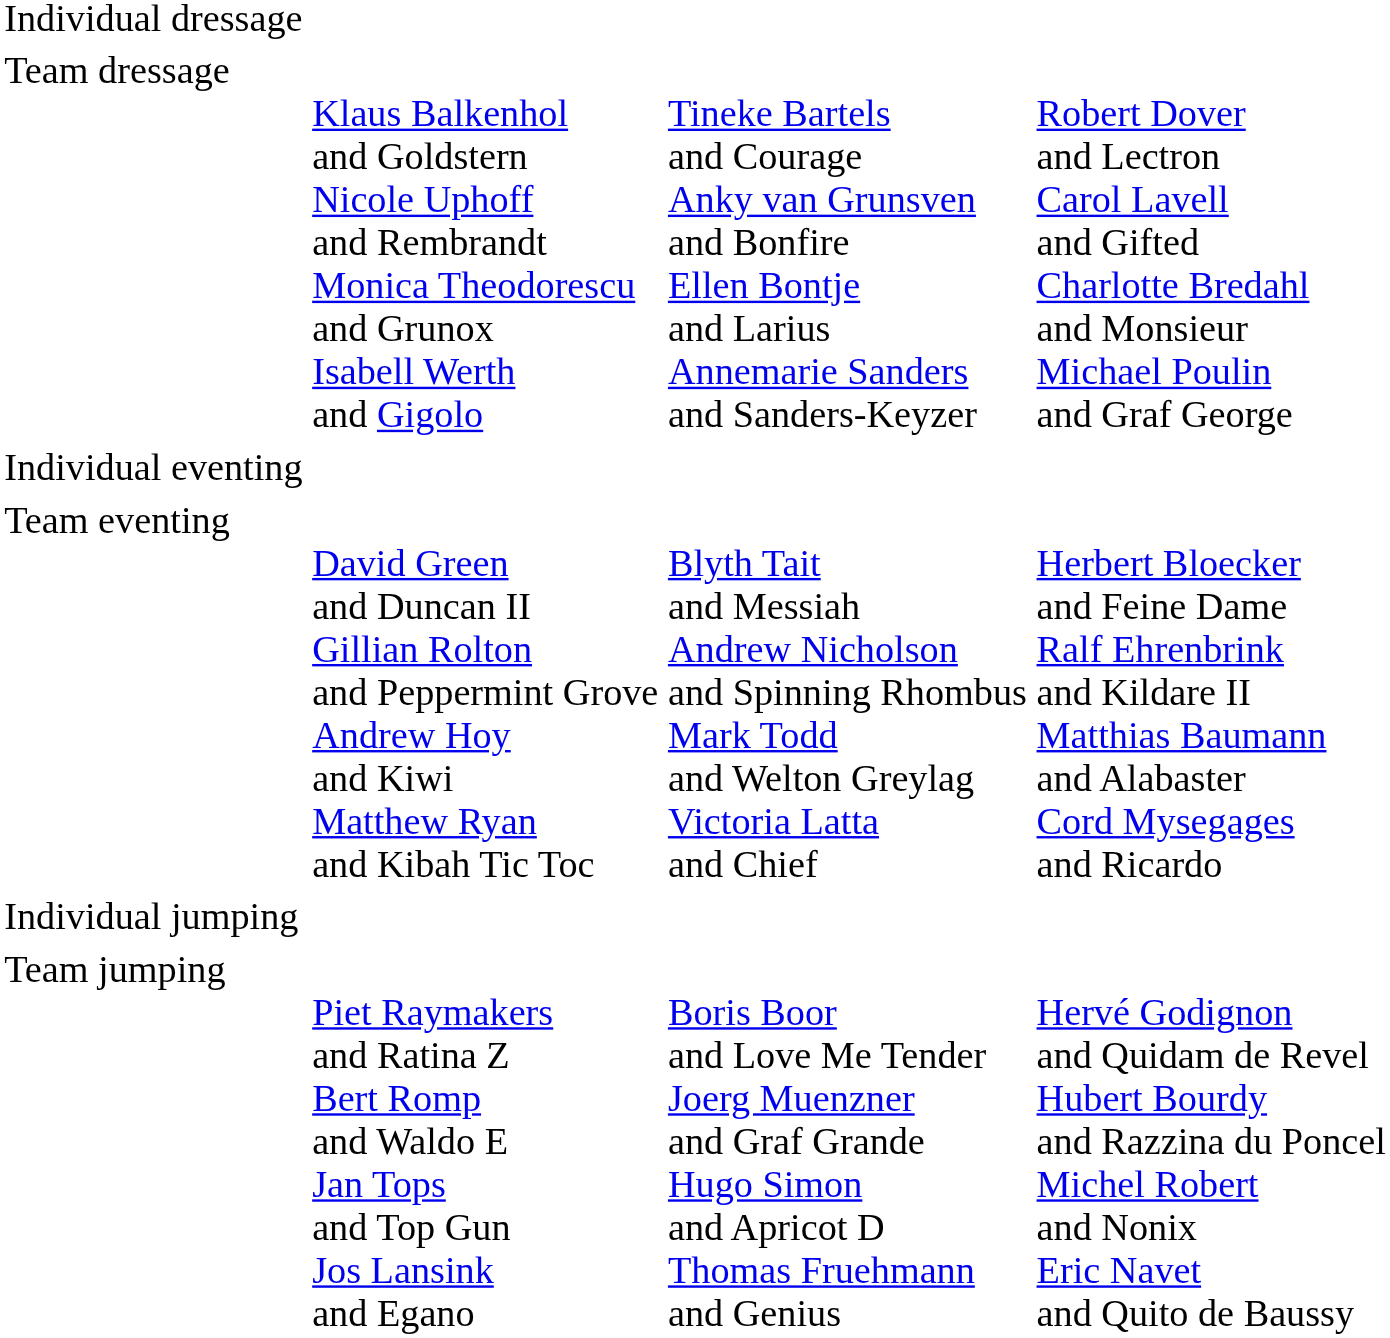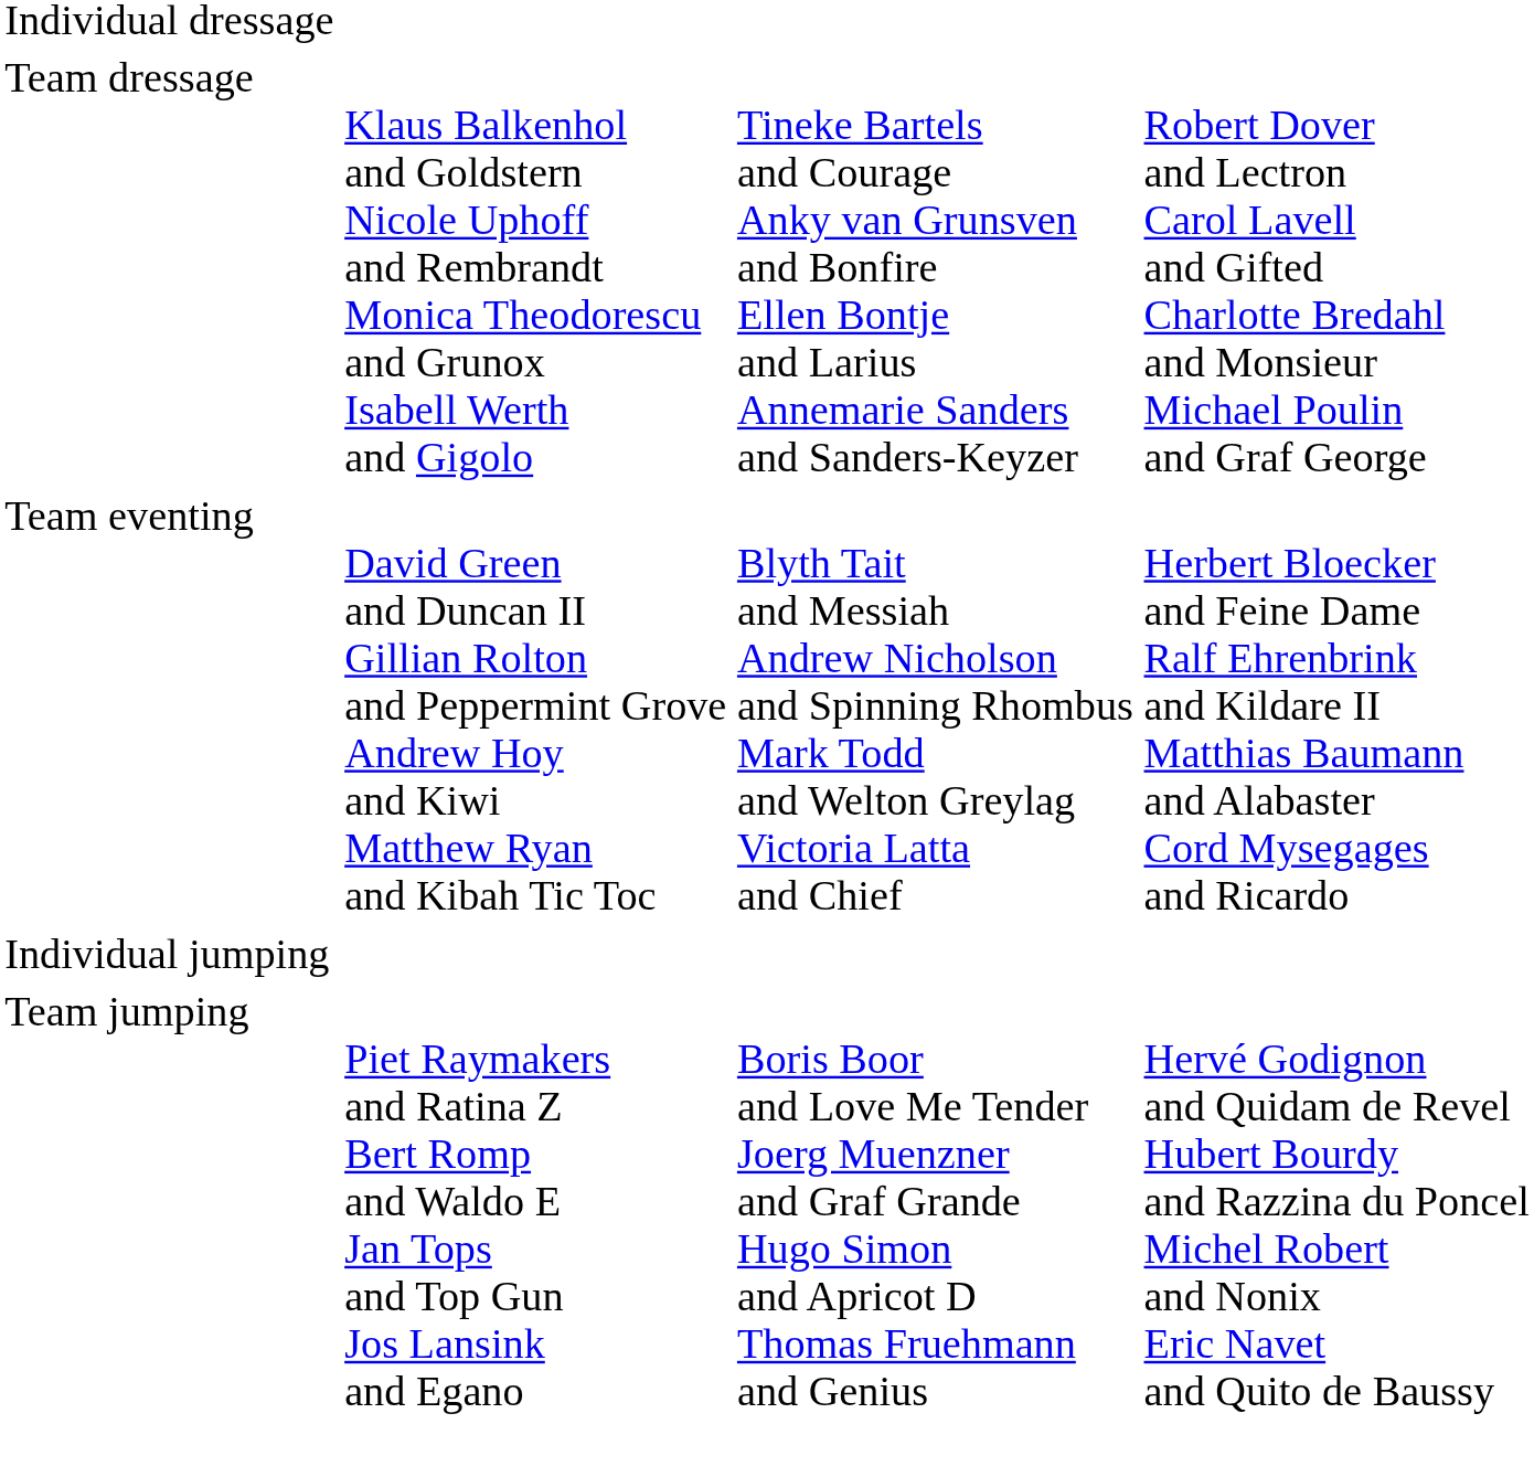 <table>
 <tr valign="top">
 <td>Individual dressage<br></td>
 <td></td>
 <td></td>
 <td></td>
 </tr>
 <tr valign="top">
 <td>Team dressage<br></td>
 <td><br><a href='#'>Klaus Balkenhol</a> <br> and Goldstern <br> <a href='#'>Nicole Uphoff</a> <br> and Rembrandt <br> <a href='#'>Monica Theodorescu</a> <br> and Grunox <br> <a href='#'>Isabell Werth</a> <br> and <a href='#'>Gigolo</a></td>
 <td><br><a href='#'>Tineke Bartels</a> <br> and Courage <br> <a href='#'>Anky van Grunsven</a> <br> and Bonfire <br> <a href='#'>Ellen Bontje</a> <br> and Larius <br> <a href='#'>Annemarie Sanders</a> <br> and Sanders-Keyzer</td>
 <td><br><a href='#'>Robert Dover</a> <br> and Lectron <br> <a href='#'>Carol Lavell</a> <br> and Gifted <br> <a href='#'>Charlotte Bredahl</a> <br> and Monsieur <br> <a href='#'>Michael Poulin</a> <br> and Graf George</td>
-</tr>
-<tr valign="top">
-<td>Individual eventing<br></td>
-<td></td>
-<td></td>
-<td></td>
 </tr>
 <tr valign="top">
 <td>Team eventing<br></td>
 <td> <br> <a href='#'>David Green</a> <br> and Duncan II <br> <a href='#'>Gillian Rolton</a> <br> and Peppermint Grove <br> <a href='#'>Andrew Hoy</a> <br> and Kiwi <br> <a href='#'>Matthew Ryan</a> <br> and Kibah Tic Toc</td>
 <td> <br><a href='#'>Blyth Tait</a> <br> and Messiah <br> <a href='#'>Andrew Nicholson</a> <br> and Spinning Rhombus <br> <a href='#'>Mark Todd</a> <br> and Welton Greylag <br> <a href='#'>Victoria Latta</a> <br> and Chief</td>
 <td> <br><a href='#'>Herbert Bloecker</a> <br> and Feine Dame <br> <a href='#'>Ralf Ehrenbrink</a> <br> and Kildare II <br> <a href='#'>Matthias Baumann</a> <br> and Alabaster <br> <a href='#'>Cord Mysegages</a> <br> and Ricardo</td>
 </tr>
 <tr valign="top">
 <td>Individual jumping<br></td>
 <td></td>
 <td></td>
 <td></td>
 </tr>
 <tr valign="top">
 <td>Team jumping<br></td>
 <td> <br> <a href='#'>Piet Raymakers</a> <br> and Ratina Z <br> <a href='#'>Bert Romp</a> <br> and Waldo E <br>  <a href='#'>Jan Tops</a> <br> and Top Gun <br> <a href='#'>Jos Lansink</a> <br> and Egano</td>
 <td> <br> <a href='#'>Boris Boor</a> <br> and Love Me Tender <br> <a href='#'>Joerg Muenzner</a> <br> and Graf Grande <br> <a href='#'>Hugo Simon</a> <br> and Apricot D <br> <a href='#'>Thomas Fruehmann</a> <br> and Genius</td>
 <td> <br><a href='#'>Hervé Godignon</a> <br> and Quidam de Revel <br> <a href='#'>Hubert Bourdy</a> <br>and Razzina du Poncel <br> <a href='#'>Michel Robert</a> <br> and Nonix <br> <a href='#'>Eric Navet</a> <br> and Quito de Baussy</td>
 </tr>
 </table>
